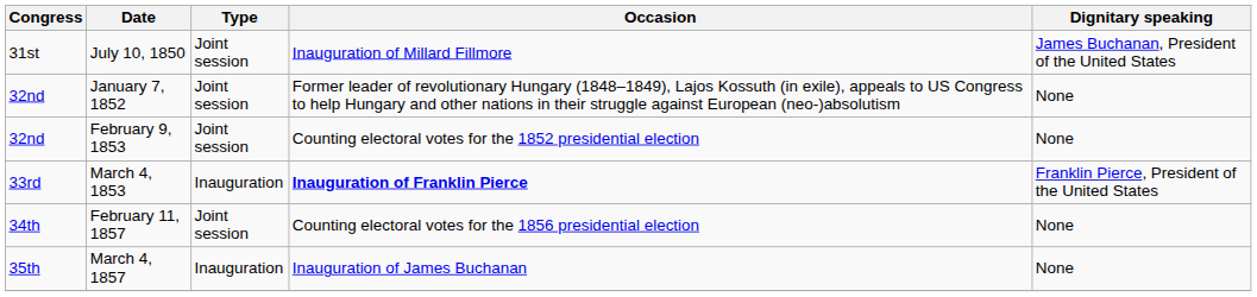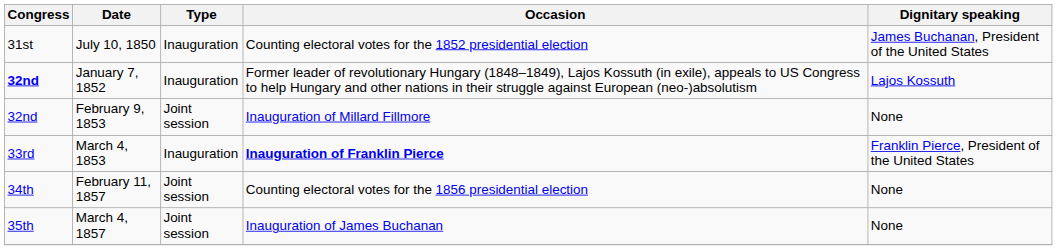 <table class="wikitable sortable">
 <tr>
 <th>Congress</th>
 <th>Date</th>
 <th>Type</th>
 <th>Occasion</th>
 <th>Dignitary speaking</th>
 </tr>
 <tr>
 <td>31st</td>
 <td>July 10, 1850</td>
-<td>Joint session</td>
-<td><a href='#'>Inauguration of Millard Fillmore</a></td>
+<td>Inauguration</td>
+<td>Counting electoral votes for the <a href='#'>1852 presidential election</a></td>
 <td><a href='#'>James Buchanan</a>, President of the United States</td>
 </tr>
 <tr>
-<td><a href='#'>32nd</a></td>
+<td><strong><a href='#'>32nd</a></strong></td>
 <td>January 7, 1852</td>
-<td>Joint session</td>
+<td>Inauguration</td>
 <td>Former leader of revolutionary Hungary (1848–1849), Lajos Kossuth (in exile), appeals to US Congress to help Hungary and other nations in their struggle against European (neo-)absolutism</td>
-<td>None</td>
+<td><a href='#'>Lajos Kossuth</a></td>
 </tr>
 <tr>
 <td><a href='#'>32nd</a></td>
 <td>February 9, 1853</td>
 <td>Joint session</td>
-<td>Counting electoral votes for the <a href='#'>1852 presidential election</a></td>
+<td><a href='#'>Inauguration of Millard Fillmore</a></td>
 <td>None</td>
 </tr>
 <tr>
 <td><a href='#'>33rd</a></td>
 <td>March 4, 1853</td>
 <td>Inauguration</td>
 <td><strong><a href='#'>Inauguration of Franklin Pierce</a></strong></td>
 <td><a href='#'>Franklin Pierce</a>, President of the United States</td>
 </tr>
 <tr>
 <td><a href='#'>34th</a></td>
 <td>February 11, 1857</td>
 <td>Joint session</td>
 <td>Counting electoral votes for the <a href='#'>1856 presidential election</a></td>
 <td>None</td>
 </tr>
 <tr>
 <td><a href='#'>35th</a></td>
 <td>March 4, 1857</td>
-<td>Inauguration</td>
+<td>Joint session</td>
 <td><a href='#'>Inauguration of James Buchanan</a></td>
 <td>None</td>
 </tr>
 <tr>
 </tr>
 </table>
